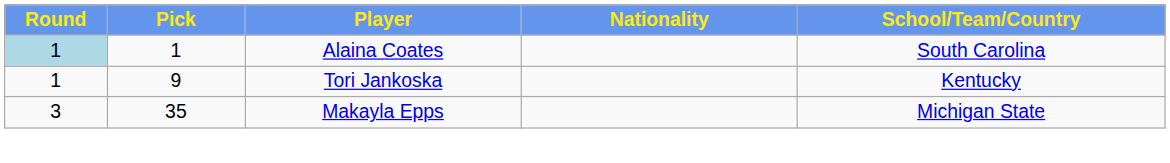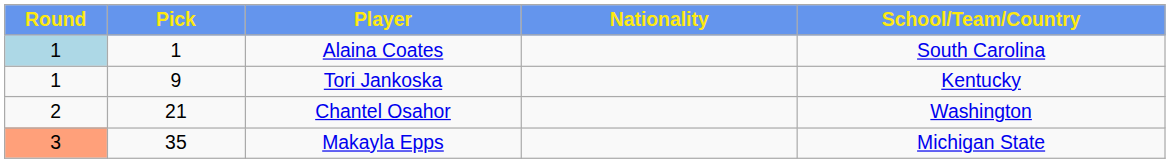 <table class="wikitable" style="text-align:center; width:60em">
 <tr>
 <th style="background:#6495ED; color:#FDE910;" width="2%">Round</th>
 <th style="background:#6495ED; color:#FDE910;" width="5%">Pick</th>
 <th style="background:#6495ED; color:#FDE910;" width="10%">Player</th>
 <th style="background:#6495ED; color:#FDE910;" width="10%">Nationality</th>
 <th style="background:#6495ED; color:#FDE910;" width="10%">School/Team/Country</th>
 </tr>
 <tr>
 <td style="background: lightblue;">1</td>
 <td>1</td>
 <td><a href='#'>Alaina Coates</a></td>
 <td></td>
 <td><a href='#'>South Carolina</a></td>
 </tr>
 <tr>
 <td>1</td>
 <td>9</td>
 <td><a href='#'>Tori Jankoska</a></td>
 <td></td>
 <td><a href='#'>Kentucky</a></td>
 </tr>
 <tr>
-<td>3</td>
+<td>2</td>
+<td>21</td>
+<td><a href='#'>Chantel Osahor</a></td>
+<td></td>
+<td><a href='#'>Washington</a></td>
+</tr>
+<tr>
+<td style="background: lightsalmon;">3</td>
 <td>35</td>
 <td><a href='#'>Makayla Epps</a></td>
 <td></td>
 <td><a href='#'>Michigan State</a></td>
 </tr>
 </table>
